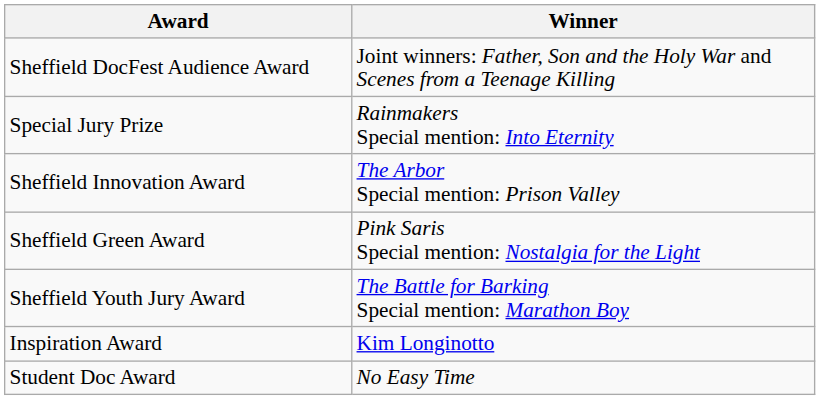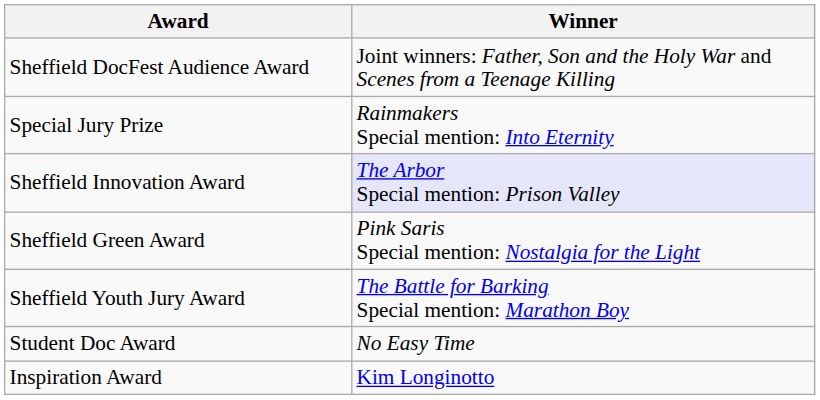 <table class="wikitable" style="width:610px;">
 <tr>
 <th scope="col" style="width:260px;">Award</th>
 <th scope="col" style="width:350px;">Winner</th>
 </tr>
 <tr>
 <td style="width:260px;">Sheffield DocFest Audience Award</td>
 <td style="width:350px;">Joint winners: <em>Father, Son and the Holy War</em> and <em>Scenes from a Teenage Killing</em></td>
 </tr>
 <tr>
 <td>Special Jury Prize</td>
 <td><em>Rainmakers</em><br>Special mention: <em><a href='#'>Into Eternity</a></em></td>
 </tr>
 <tr>
 <td>Sheffield Innovation Award</td>
-<td><em><a href='#'>The Arbor</a></em><br>Special mention: <em>Prison Valley</em></td>
+<td style="background: lavender;"><em><a href='#'>The Arbor</a></em><br>Special mention: <em>Prison Valley</em></td>
 </tr>
 <tr>
 <td>Sheffield Green Award</td>
 <td><em>Pink Saris</em><br>Special mention: <em><a href='#'>Nostalgia for the Light</a></em></td>
 </tr>
 <tr>
 <td>Sheffield Youth Jury Award</td>
 <td><em><a href='#'>The Battle for Barking</a></em><br>Special mention: <em><a href='#'>Marathon Boy</a></em></td>
 </tr>
 <tr>
+<td>Student Doc Award</td>
+<td><em>No Easy Time</em></td>
+</tr>
+<tr>
 <td>Inspiration Award</td>
 <td><a href='#'>Kim Longinotto</a></td>
 </tr>
-<tr>
-<td>Student Doc Award</td>
-<td><em>No Easy Time</em></td>
-</tr>
 </table>
